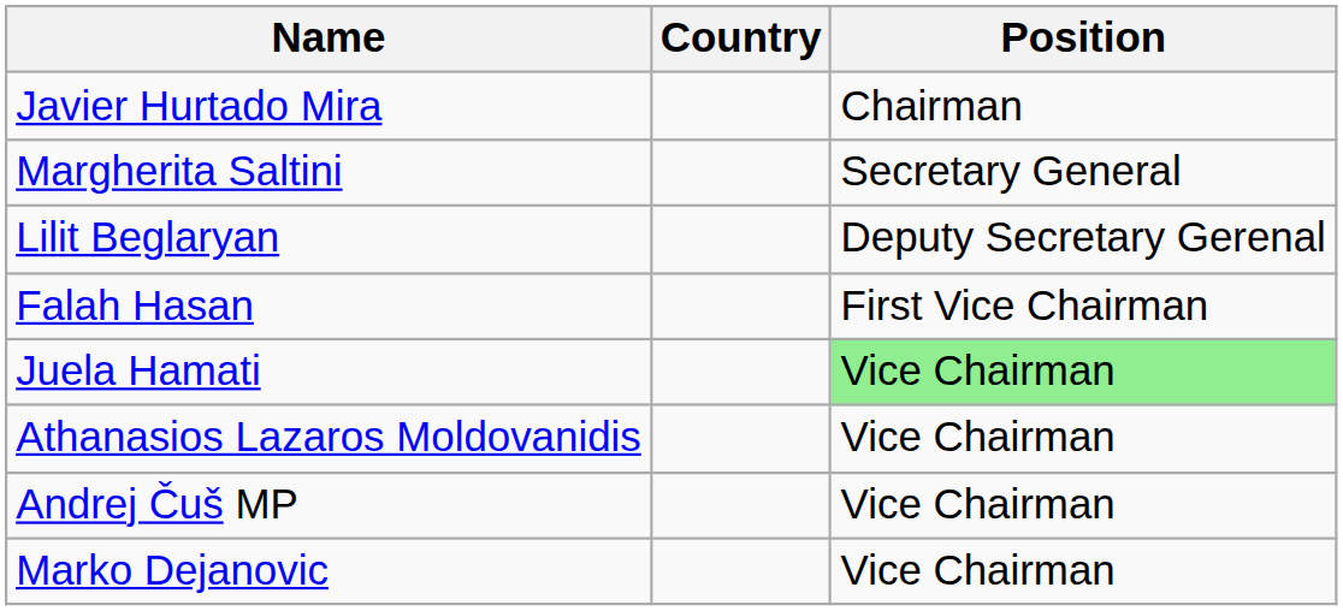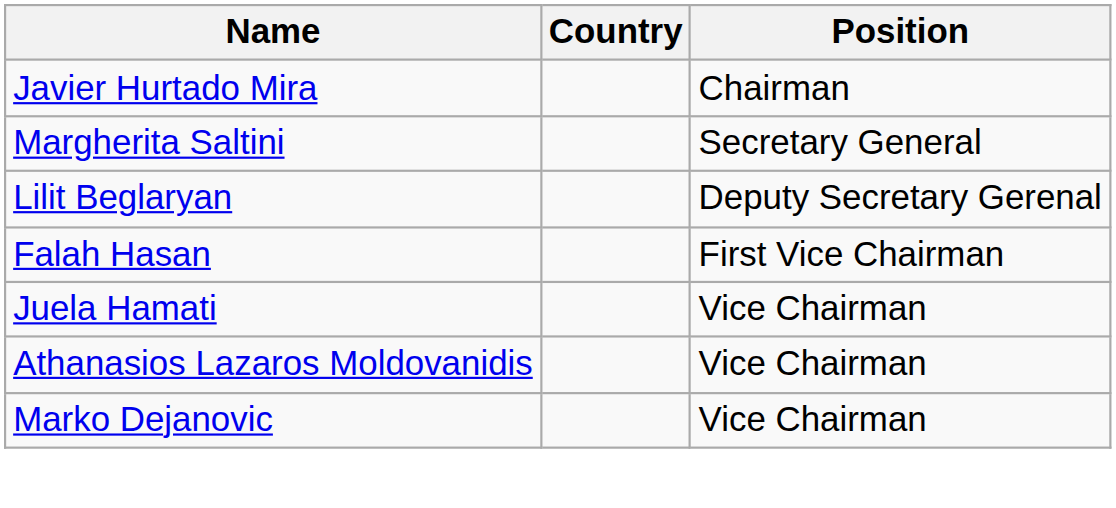 <table class="wikitable sortable">
 <tr>
 <th>Name</th>
 <th>Country</th>
 <th>Position</th>
 </tr>
 <tr>
 <td><a href='#'>Javier Hurtado Mira</a></td>
 <td></td>
 <td>Chairman</td>
 </tr>
 <tr>
 <td><a href='#'>Margherita Saltini</a></td>
 <td></td>
 <td>Secretary General</td>
 </tr>
 <tr>
 <td><a href='#'>Lilit Beglaryan</a></td>
 <td></td>
 <td>Deputy Secretary Gerenal</td>
 </tr>
 <tr>
 <td><a href='#'>Falah Hasan</a></td>
 <td></td>
 <td>First Vice Chairman</td>
 </tr>
 <tr>
 <td><a href='#'>Juela Hamati</a></td>
 <td></td>
-<td style="background: lightgreen;">Vice Chairman</td>
+<td>Vice Chairman</td>
 </tr>
 <tr>
 <td><a href='#'>Athanasios Lazaros Moldovanidis</a></td>
-<td></td>
-<td>Vice Chairman</td>
-</tr>
-<tr>
-<td><a href='#'>Andrej Čuš</a> MP</td>
 <td></td>
 <td>Vice Chairman</td>
 </tr>
 <tr>
 <td><a href='#'>Marko Dejanovic</a></td>
 <td></td>
 <td>Vice Chairman</td>
 </tr>
 </table>
